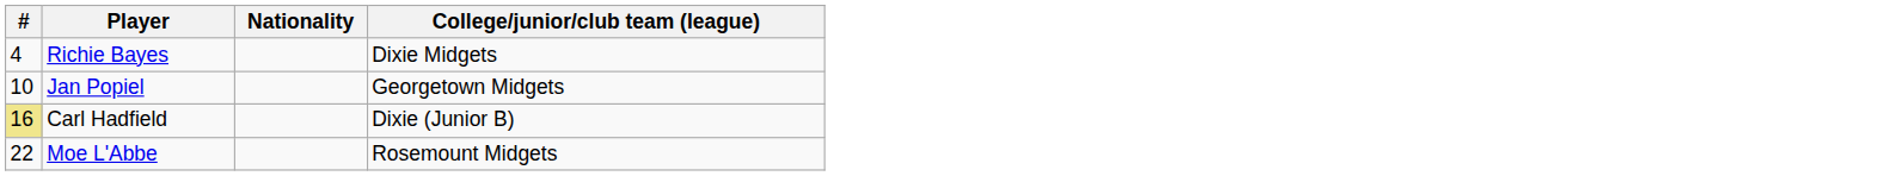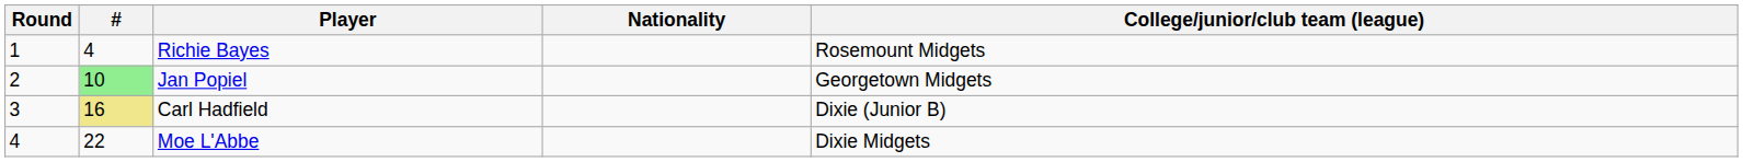 <table class="wikitable">
 <tr align="center">
+<th bgcolor="#DDDDFF" width="4.0%">Round</th>
 <th bgcolor="#DDDDFF" width="4.0%">#</th>
 <th bgcolor="#DDDDFF" width="21.0%">Player</th>
 <th bgcolor="#DDDDFF" width="14.5%">Nationality</th>
 <th bgcolor="#DDDDFF" width="50.0%">College/junior/club team (league)</th>
 </tr>
 <tr>
+<td>1</td>
 <td>4</td>
 <td><a href='#'>Richie Bayes</a></td>
 <td></td>
-<td>Dixie Midgets</td>
+<td>Rosemount Midgets</td>
 </tr>
 <tr>
-<td>10</td>
+<td>2</td>
+<td style="background: lightgreen;">10</td>
 <td><a href='#'>Jan Popiel</a></td>
 <td></td>
 <td>Georgetown Midgets</td>
 </tr>
 <tr>
+<td>3</td>
 <td style="background: khaki;">16</td>
 <td>Carl Hadfield</td>
 <td></td>
 <td>Dixie (Junior B)</td>
 </tr>
 <tr>
+<td>4</td>
 <td>22</td>
 <td><a href='#'>Moe L'Abbe</a></td>
 <td></td>
-<td>Rosemount Midgets</td>
+<td>Dixie Midgets</td>
 </tr>
 </table>
